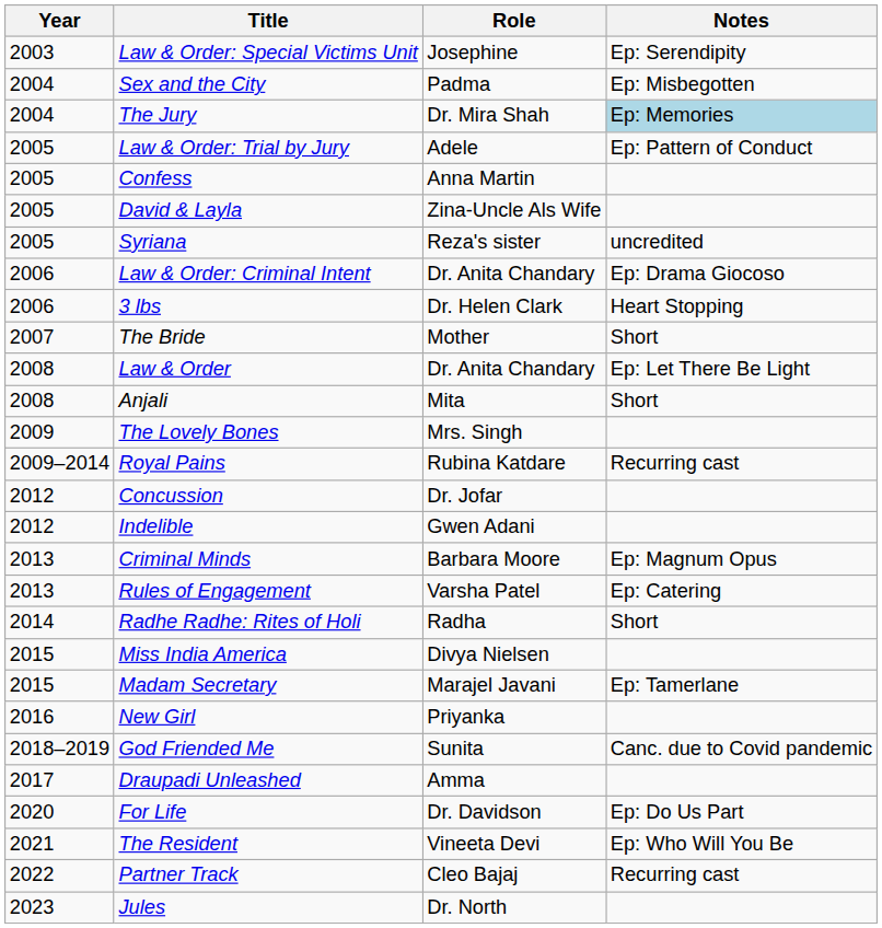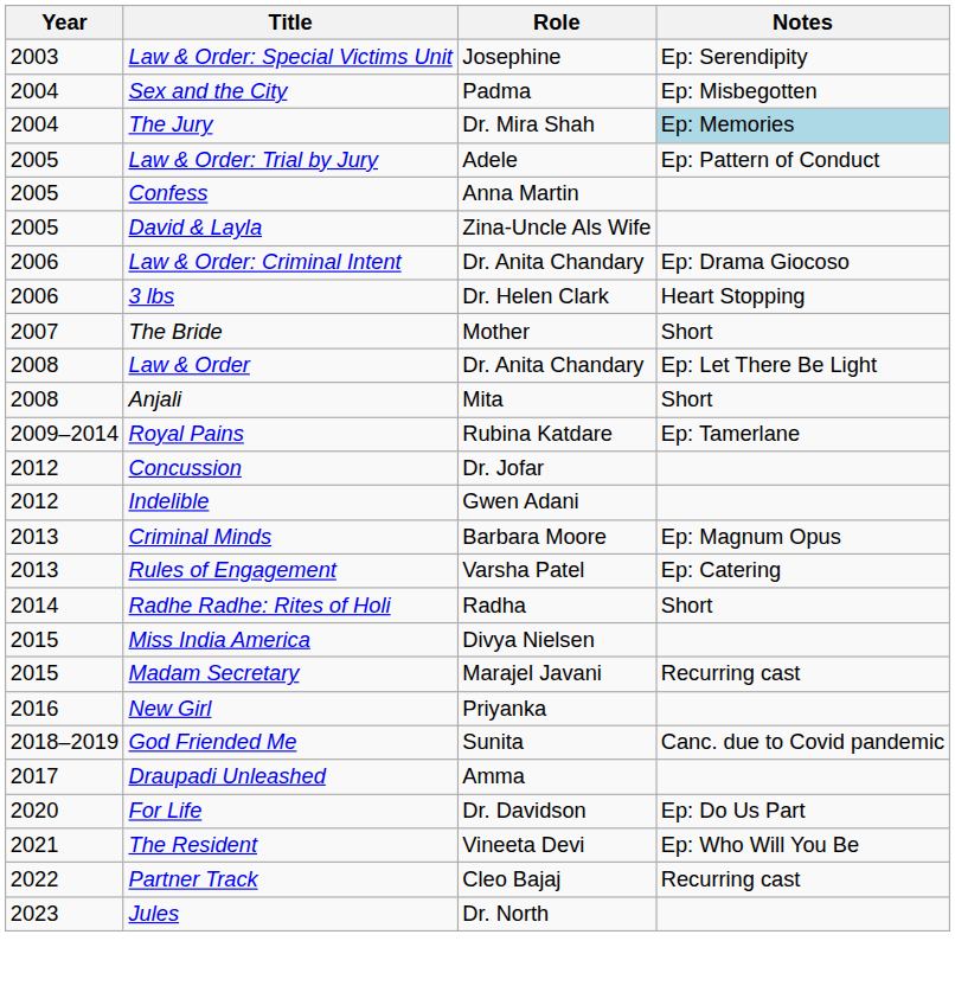 <table class="wikitable">
 <tr>
 <th>Year</th>
 <th>Title</th>
 <th>Role</th>
 <th>Notes</th>
 </tr>
 <tr>
 <td>2003</td>
 <td><em><a href='#'>Law & Order: Special Victims Unit</a></em></td>
 <td>Josephine</td>
 <td>Ep: Serendipity</td>
 </tr>
 <tr>
 <td>2004</td>
 <td><em><a href='#'>Sex and the City</a></em></td>
 <td>Padma</td>
 <td>Ep: Misbegotten</td>
 </tr>
 <tr>
 <td>2004</td>
 <td><em><a href='#'>The Jury</a></em></td>
 <td>Dr. Mira Shah</td>
 <td style="background: lightblue;">Ep: Memories</td>
 </tr>
 <tr>
 <td>2005</td>
 <td><em><a href='#'>Law & Order: Trial by Jury</a></em></td>
 <td>Adele</td>
 <td>Ep: Pattern of Conduct</td>
 </tr>
 <tr>
 <td>2005</td>
 <td><em><a href='#'>Confess</a></em></td>
 <td>Anna Martin</td>
 <td></td>
 </tr>
 <tr>
 <td>2005</td>
 <td><em><a href='#'>David & Layla</a></em></td>
 <td>Zina-Uncle Als Wife</td>
 <td></td>
 </tr>
 <tr>
-<td>2005</td>
-<td><em><a href='#'>Syriana</a></em></td>
-<td>Reza's sister</td>
-<td>uncredited</td>
-</tr>
-<tr>
 <td>2006</td>
 <td><em><a href='#'>Law & Order: Criminal Intent</a></em></td>
 <td>Dr. Anita Chandary</td>
 <td>Ep: Drama Giocoso</td>
 </tr>
 <tr>
 <td>2006</td>
 <td><em><a href='#'>3 lbs</a></em></td>
 <td>Dr. Helen Clark</td>
 <td>Heart Stopping</td>
 </tr>
 <tr>
 <td>2007</td>
 <td><em>The Bride</em></td>
 <td>Mother</td>
 <td>Short</td>
 </tr>
 <tr>
 <td>2008</td>
 <td><em><a href='#'>Law & Order</a></em></td>
 <td>Dr. Anita Chandary</td>
 <td>Ep: Let There Be Light</td>
 </tr>
 <tr>
 <td>2008</td>
 <td><em>Anjali</em></td>
 <td>Mita</td>
 <td>Short</td>
 </tr>
 <tr>
-<td>2009</td>
-<td><em><a href='#'>The Lovely Bones</a></em></td>
-<td>Mrs. Singh</td>
-<td></td>
-</tr>
-<tr>
 <td>2009–2014</td>
 <td><em><a href='#'>Royal Pains</a></em></td>
 <td>Rubina Katdare</td>
-<td>Recurring cast</td>
+<td>Ep: Tamerlane</td>
 </tr>
 <tr>
 <td>2012</td>
 <td><em><a href='#'>Concussion</a></em></td>
 <td>Dr. Jofar</td>
 <td></td>
 </tr>
 <tr>
 <td>2012</td>
 <td><em><a href='#'>Indelible</a></em></td>
 <td>Gwen Adani</td>
 <td></td>
 </tr>
 <tr>
 <td>2013</td>
 <td><em><a href='#'>Criminal Minds</a></em></td>
 <td>Barbara Moore</td>
 <td>Ep: Magnum Opus</td>
 </tr>
 <tr>
 <td>2013</td>
 <td><em><a href='#'>Rules of Engagement</a></em></td>
 <td>Varsha Patel</td>
 <td>Ep: Catering</td>
 </tr>
 <tr>
 <td>2014</td>
 <td><em><a href='#'>Radhe Radhe: Rites of Holi</a></em></td>
 <td>Radha</td>
 <td>Short</td>
 </tr>
 <tr>
 <td>2015</td>
 <td><em><a href='#'>Miss India America</a></em></td>
 <td>Divya Nielsen</td>
 <td></td>
 </tr>
 <tr>
 <td>2015</td>
 <td><em><a href='#'>Madam Secretary</a></em></td>
 <td>Marajel Javani</td>
-<td>Ep: Tamerlane</td>
+<td>Recurring cast</td>
 </tr>
 <tr>
 <td>2016</td>
 <td><em><a href='#'>New Girl</a></em></td>
 <td>Priyanka</td>
 <td></td>
 </tr>
 <tr>
 <td>2018–2019</td>
 <td><em><a href='#'>God Friended Me</a></em></td>
 <td>Sunita</td>
 <td>Canc. due to Covid pandemic</td>
 </tr>
 <tr>
 <td>2017</td>
 <td><em><a href='#'>Draupadi Unleashed</a></em></td>
 <td>Amma</td>
 <td></td>
 </tr>
 <tr>
 <td>2020</td>
 <td><em><a href='#'>For Life</a></em></td>
 <td>Dr. Davidson</td>
 <td>Ep: Do Us Part</td>
 </tr>
 <tr>
 <td>2021</td>
 <td><em><a href='#'>The Resident</a></em></td>
 <td>Vineeta Devi</td>
 <td>Ep: Who Will You Be</td>
 </tr>
 <tr>
 <td>2022</td>
 <td><em><a href='#'>Partner Track</a></em></td>
 <td>Cleo Bajaj</td>
 <td>Recurring cast</td>
 </tr>
 <tr>
 <td>2023</td>
 <td><em><a href='#'>Jules</a></em></td>
 <td>Dr. North</td>
 <td></td>
 </tr>
 </table>
